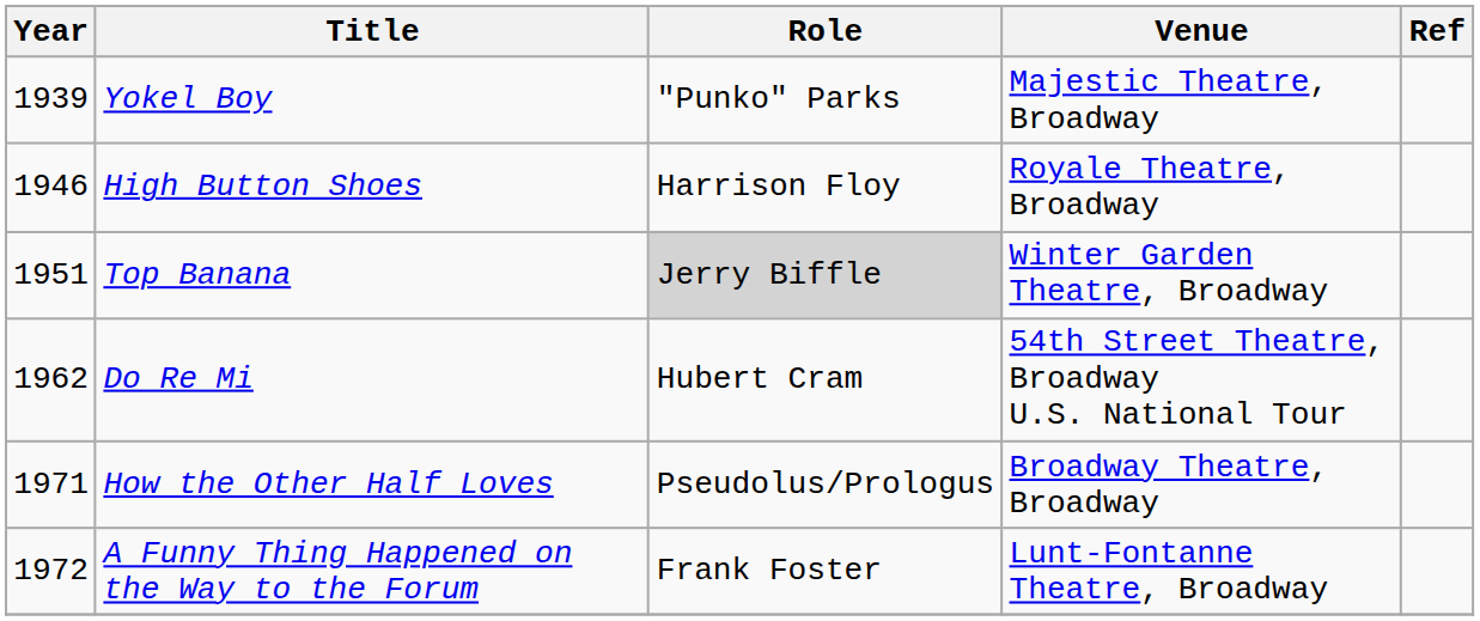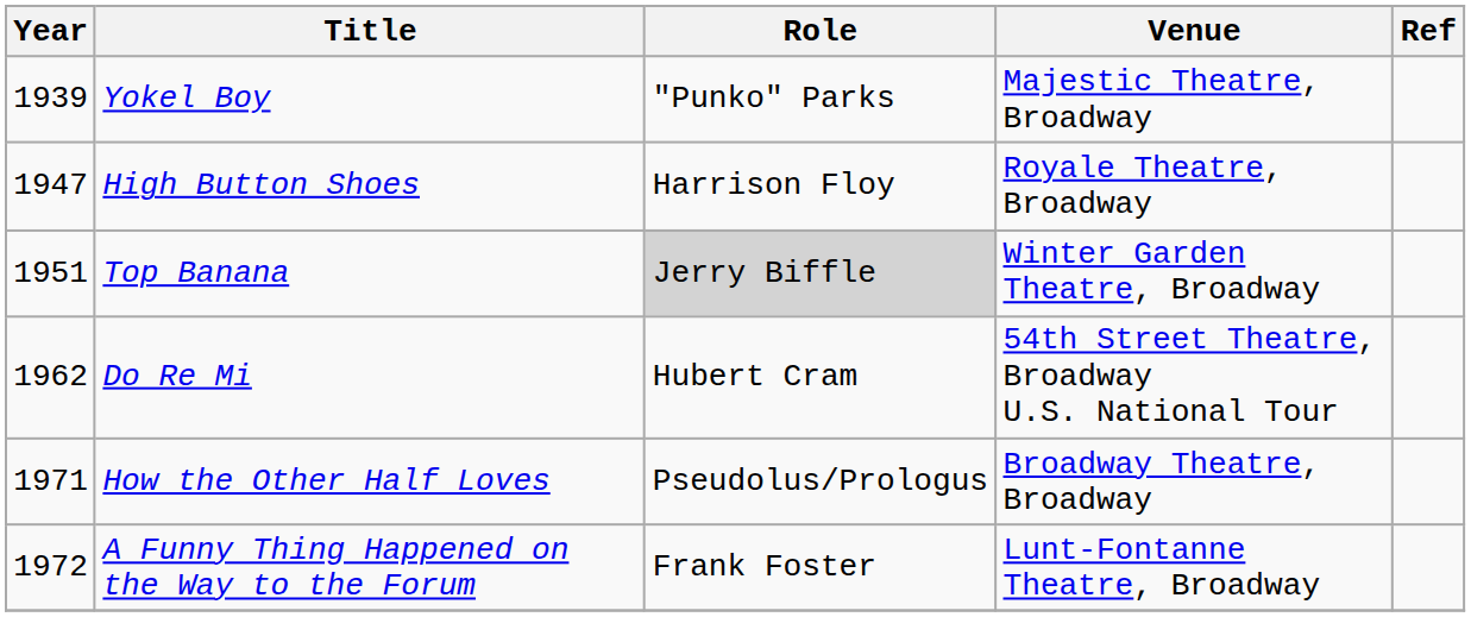 <table class=wikitable>
 <tr>
 <th>Year</th>
 <th>Title</th>
 <th>Role</th>
 <th>Venue</th>
 <th>Ref</th>
 </tr>
 <tr>
 <td>1939</td>
 <td><em><a href='#'>Yokel Boy</a></em></td>
 <td>"Punko" Parks</td>
 <td><a href='#'>Majestic Theatre</a>, Broadway</td>
 <td></td>
 </tr>
 <tr>
-<td>1946</td>
+<td>1947</td>
 <td><em><a href='#'>High Button Shoes</a></em></td>
 <td>Harrison Floy</td>
 <td><a href='#'>Royale Theatre</a>, Broadway</td>
 <td></td>
 </tr>
 <tr>
 <td>1951</td>
 <td><em><a href='#'>Top Banana</a></em></td>
 <td style="background: lightgrey;">Jerry Biffle</td>
 <td><a href='#'>Winter Garden Theatre</a>, Broadway</td>
 <td></td>
 </tr>
 <tr>
 <td>1962</td>
 <td><em><a href='#'>Do Re Mi</a></em></td>
 <td>Hubert Cram</td>
 <td><a href='#'>54th Street Theatre</a>, Broadway <br> U.S. National Tour</td>
 <td></td>
 </tr>
 <tr>
 <td>1971</td>
 <td><em><a href='#'>How the Other Half Loves</a></em></td>
 <td>Pseudolus/Prologus</td>
 <td><a href='#'>Broadway Theatre</a>, Broadway</td>
 <td></td>
 </tr>
 <tr>
 <td>1972</td>
 <td><em><a href='#'>A Funny Thing Happened on the Way to the Forum</a></em></td>
 <td>Frank Foster</td>
 <td><a href='#'>Lunt-Fontanne Theatre</a>, Broadway</td>
 <td></td>
 </tr>
 <tr>
 </tr>
 </table>
